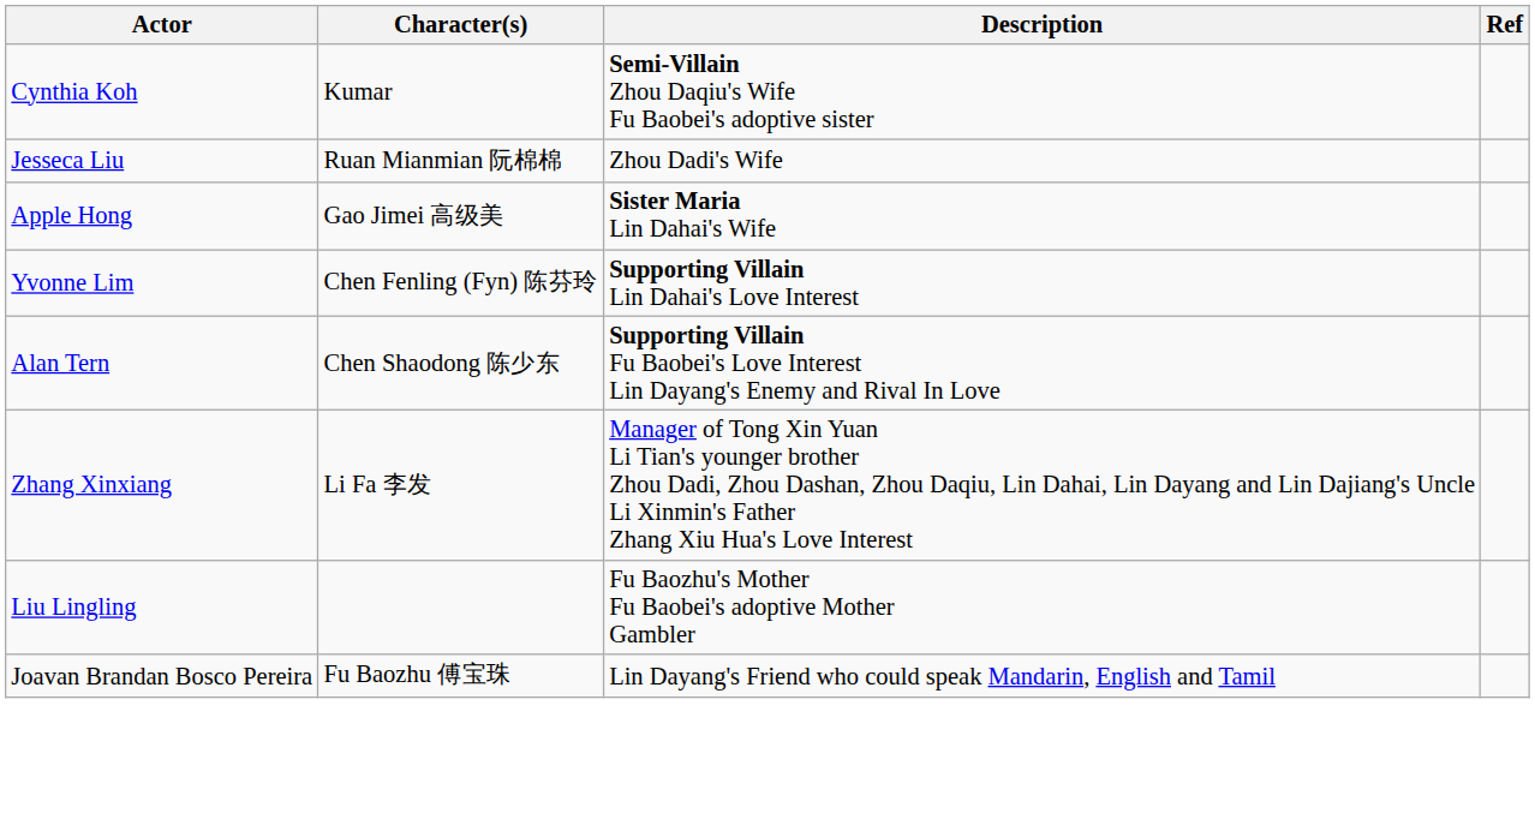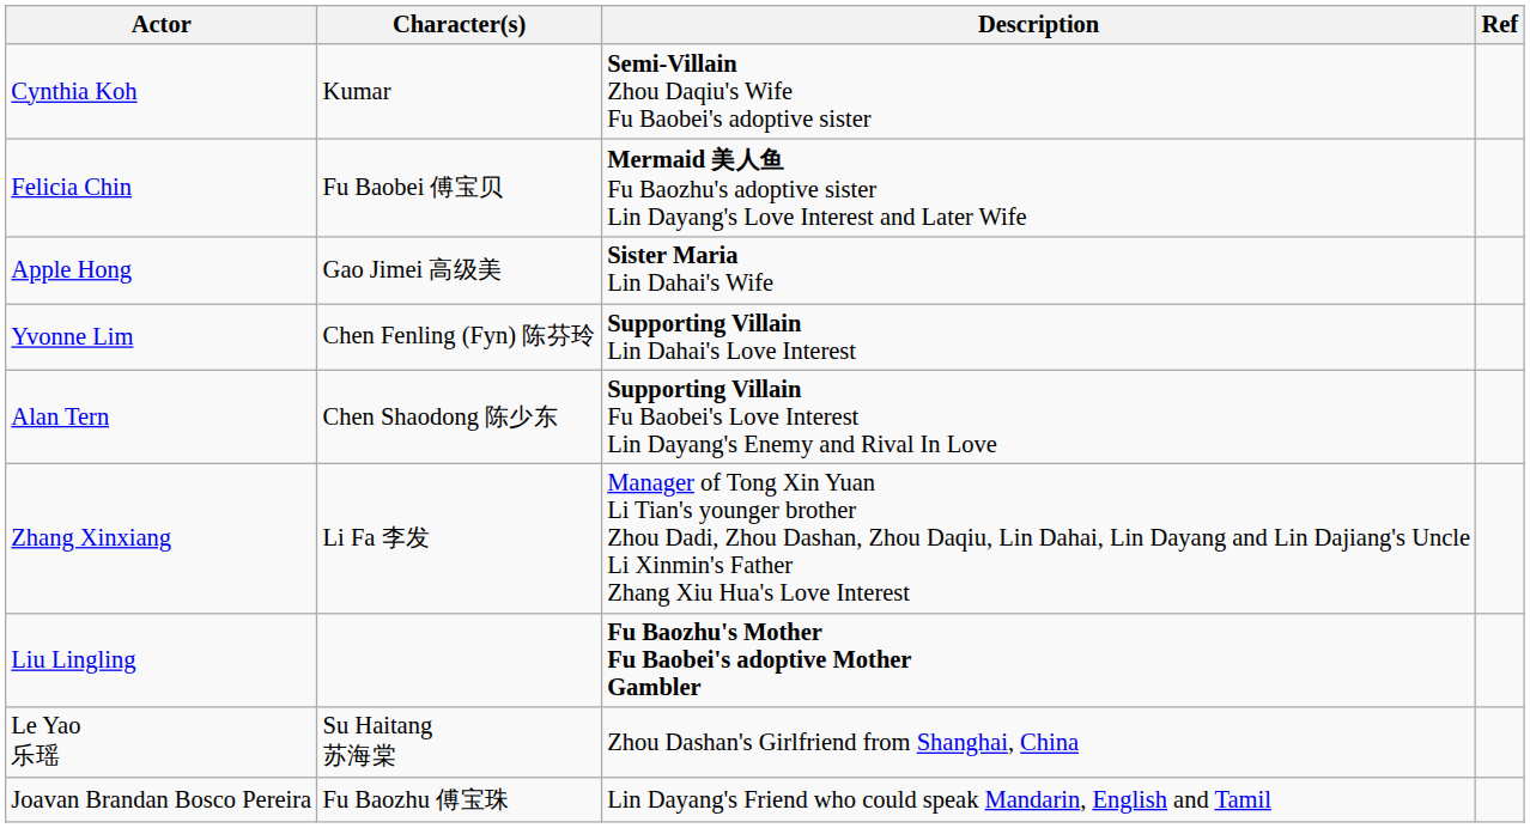 <table class="wikitable">
 <tr>
 <th>Actor</th>
 <th>Character(s)</th>
 <th>Description</th>
 <th>Ref</th>
 </tr>
 <tr>
 <td><a href='#'>Cynthia Koh</a></td>
 <td>Kumar</td>
 <td><strong>Semi-Villain</strong> <br>  Zhou Daqiu's Wife <br> Fu Baobei's adoptive sister</td>
 <td></td>
 </tr>
 <tr>
-<td><a href='#'>Jesseca Liu</a></td>
-<td>Ruan Mianmian 阮棉棉</td>
-<td>Zhou Dadi's Wife</td>
+<td><a href='#'>Felicia Chin</a></td>
+<td>Fu Baobei 傅宝贝</td>
+<td><strong>Mermaid 美人鱼</strong> <br> Fu Baozhu's adoptive sister <br> Lin Dayang's Love Interest and Later Wife</td>
 <td></td>
 </tr>
 <tr>
 <td><a href='#'>Apple Hong</a></td>
 <td>Gao Jimei 高级美</td>
 <td><strong>Sister Maria</strong> <br> Lin Dahai's Wife</td>
 <td></td>
 </tr>
 <tr>
 <td><a href='#'>Yvonne Lim</a></td>
 <td>Chen Fenling (Fyn) 陈芬玲</td>
 <td><strong>Supporting Villain</strong> <br>  Lin Dahai's Love Interest</td>
 <td></td>
 </tr>
 <tr>
 <td><a href='#'>Alan Tern</a></td>
 <td>Chen Shaodong 陈少东</td>
 <td><strong>Supporting Villain</strong> <br>  Fu Baobei's Love Interest <br> Lin Dayang's Enemy and Rival In Love</td>
 <td></td>
 </tr>
 <tr>
 <td><a href='#'>Zhang Xinxiang</a></td>
 <td>Li Fa 李发</td>
 <td><a href='#'>Manager</a> of Tong Xin Yuan <br> Li Tian's younger brother <br> Zhou Dadi, Zhou Dashan, Zhou Daqiu, Lin Dahai, Lin Dayang and Lin Dajiang's Uncle <br> Li Xinmin's Father <br> Zhang Xiu Hua's Love Interest</td>
 <td></td>
 </tr>
 <tr>
 <td><a href='#'>Liu Lingling</a></td>
 <td></td>
-<td>Fu Baozhu's Mother <br> Fu Baobei's adoptive Mother <br> Gambler</td>
+<td><strong>Fu Baozhu's Mother <br> Fu Baobei's adoptive Mother <br> Gambler</strong></td>
+<td></td>
+</tr>
+<tr>
+<td>Le Yao <br> 乐瑶</td>
+<td>Su Haitang <br> 苏海棠</td>
+<td>Zhou Dashan's Girlfriend from <a href='#'>Shanghai</a>, <a href='#'>China</a></td>
 <td></td>
 </tr>
 <tr>
 <td>Joavan Brandan Bosco Pereira</td>
 <td>Fu Baozhu 傅宝珠</td>
 <td>Lin Dayang's Friend who could speak <a href='#'>Mandarin</a>, <a href='#'>English</a> and <a href='#'>Tamil</a></td>
 <td></td>
 </tr>
 </table>
